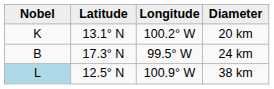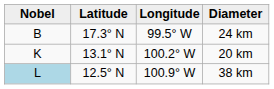 <table class="wikitable">
 <tr>
 <th width="25%" style="background:#eeeeee;">Nobel</th>
 <th width="25%" style="background:#eeeeee;">Latitude</th>
 <th width="25%" style="background:#eeeeee;">Longitude</th>
 <th width="25%" style="background:#eeeeee;">Diameter</th>
 </tr>
 <tr>
+<td align="center">B</td>
+<td align="center">17.3° N</td>
+<td align="center">99.5° W</td>
+<td align="center">24 km</td>
+</tr>
+<tr>
 <td align="center">K</td>
 <td align="center">13.1° N</td>
 <td align="center">100.2° W</td>
 <td align="center">20 km</td>
-</tr>
-<tr>
-<td align="center">B</td>
-<td align="center">17.3° N</td>
-<td align="center">99.5° W</td>
-<td align="center">24 km</td>
 </tr>
 <tr>
 <td align="center" style="background: lightblue;">L</td>
 <td align="center">12.5° N</td>
 <td align="center">100.9° W</td>
 <td align="center">38 km</td>
 </tr>
 </table>
